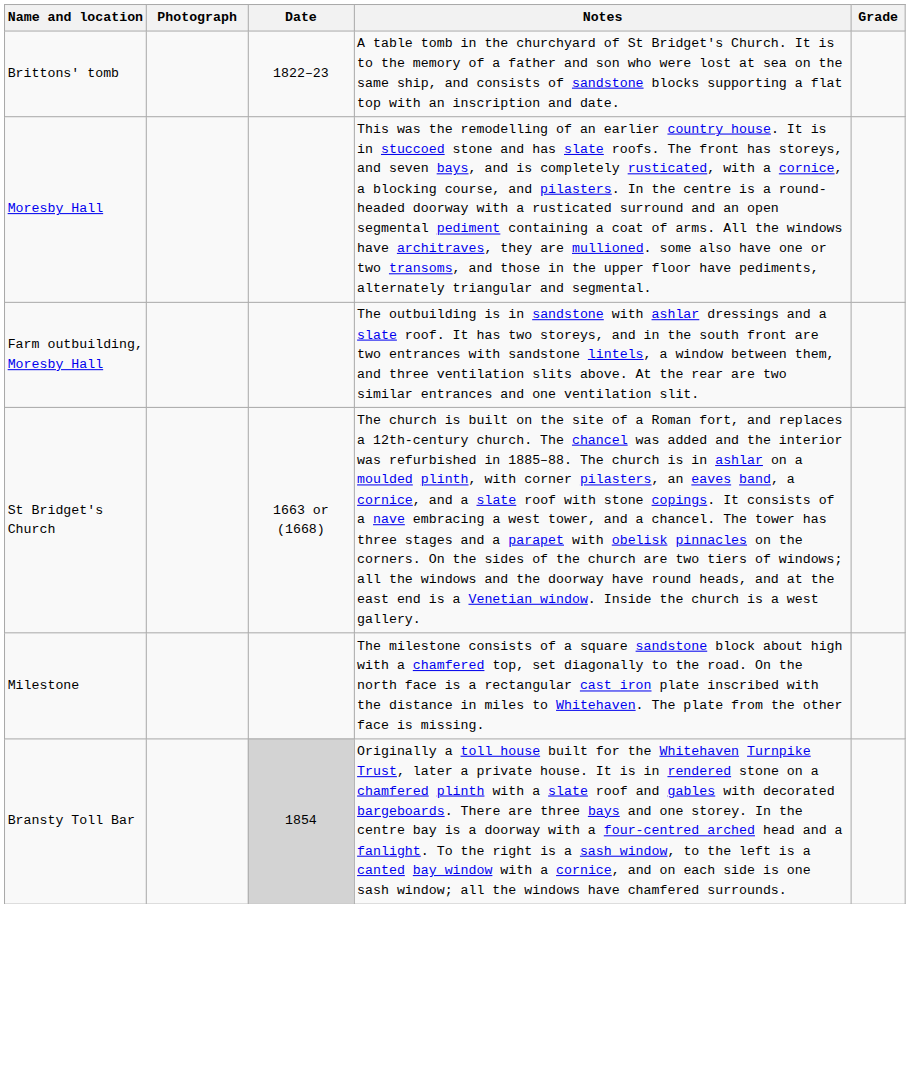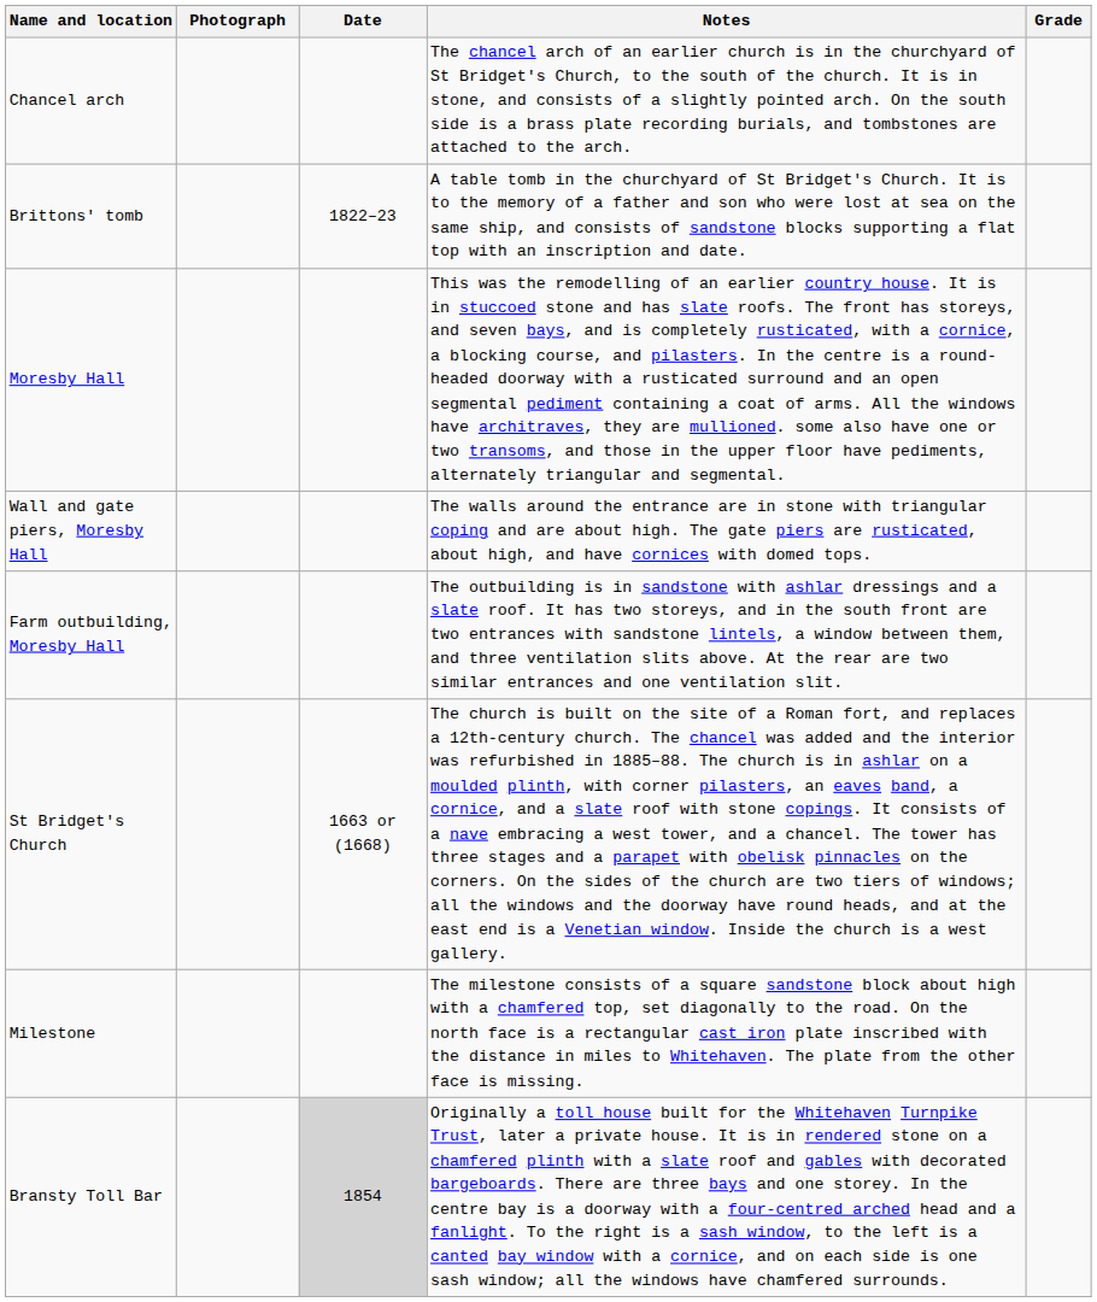 <table class="wikitable sortable plainrowheaders" style="width:100%; border:0; text-align:left; line-height:150%;">
 <tr>
 <th scope="col"  style="width:150px">Name and location</th>
 <th scope="col"  style="width:100px" class="unsortable">Photograph</th>
 <th scope="col"  style="width:120px">Date</th>
 <th scope="col"  style="width:650px" class="unsortable">Notes</th>
 <th scope="col"  style="width:50px">Grade</th>
+</tr>
+<tr>
+<td>Chancel arch<br><small></small></td>
+<td></td>
+<td align="center"></td>
+<td>The <a href='#'>chancel</a> arch of an earlier church is in the churchyard of St Bridget's Church, to the south of the church.  It is in stone, and consists of a slightly pointed arch.  On the south side is a brass plate recording burials, and tombstones are attached to the arch.</td>
+<td align="center" ></td>
 </tr>
 <tr>
 <td>Brittons' tomb<br><small></small></td>
 <td></td>
 <td align="center">1822–23</td>
 <td>A table tomb in the churchyard of St Bridget's Church.  It is to the memory of a father and son who were lost at sea on the same ship, and consists of <a href='#'>sandstone</a> blocks supporting a flat top with an inscription and date.</td>
 <td align="center" ></td>
 </tr>
 <tr>
 <td><a href='#'>Moresby Hall</a><br><small></small></td>
 <td></td>
 <td align="center"></td>
 <td>This was the remodelling of an earlier <a href='#'>country house</a>.  It is in <a href='#'>stuccoed</a> stone and has <a href='#'>slate</a> roofs.  The front has  storeys, and seven <a href='#'>bays</a>, and is completely <a href='#'>rusticated</a>, with a <a href='#'>cornice</a>, a blocking course, and <a href='#'>pilasters</a>.  In the centre is a round-headed doorway with a rusticated surround and an open segmental <a href='#'>pediment</a> containing a coat of arms.  All the windows have <a href='#'>architraves</a>, they are <a href='#'>mullioned</a>. some also have one or two <a href='#'>transoms</a>, and those in the upper floor have pediments, alternately triangular and segmental.</td>
+<td align="center" ></td>
+</tr>
+<tr>
+<td>Wall and gate piers, <a href='#'>Moresby Hall</a><br><small></small></td>
+<td></td>
+<td align="center"></td>
+<td>The walls around the entrance are in stone with triangular <a href='#'>coping</a> and are about  high.  The gate <a href='#'>piers</a> are <a href='#'>rusticated</a>, about  high, and have <a href='#'>cornices</a> with domed tops.</td>
 <td align="center" ></td>
 </tr>
 <tr>
 <td>Farm outbuilding, <a href='#'>Moresby Hall</a><br><small></small></td>
 <td></td>
 <td align="center"></td>
 <td>The outbuilding is in <a href='#'>sandstone</a> with <a href='#'>ashlar</a> dressings and a <a href='#'>slate</a> roof.  It has two storeys, and in the south front are two entrances with sandstone <a href='#'>lintels</a>, a window between them, and three ventilation slits above.  At the rear are two similar entrances and one ventilation slit.</td>
 <td align="center" ></td>
 </tr>
 <tr>
 <td>St Bridget's Church<br><small></small></td>
 <td></td>
 <td align="center">1663 or (1668)</td>
 <td>The church is built on the site of a Roman fort, and replaces a 12th-century church.  The <a href='#'>chancel</a> was added and the interior was refurbished in 1885–88.  The church is in <a href='#'>ashlar</a> on a <a href='#'>moulded</a> <a href='#'>plinth</a>, with corner <a href='#'>pilasters</a>, an <a href='#'>eaves</a> <a href='#'>band</a>, a <a href='#'>cornice</a>, and a <a href='#'>slate</a> roof with stone <a href='#'>copings</a>.  It consists of a <a href='#'>nave</a> embracing a west tower, and a chancel.  The tower has three stages and a <a href='#'>parapet</a> with <a href='#'>obelisk</a> <a href='#'>pinnacles</a> on the corners.  On the sides of the church are two tiers of windows; all the windows and the doorway have round heads, and at the east end is a <a href='#'>Venetian window</a>.  Inside the church is a west gallery.</td>
 <td align="center" ></td>
 </tr>
 <tr>
 <td>Milestone<br><small></small></td>
 <td></td>
 <td align="center"></td>
 <td>The milestone consists of a square <a href='#'>sandstone</a> block about  high with a <a href='#'>chamfered</a> top, set diagonally to the road.  On the north face is a rectangular <a href='#'>cast iron</a> plate inscribed with the distance in miles to <a href='#'>Whitehaven</a>.  The plate from the other face is missing.</td>
 <td align="center" ></td>
 </tr>
 <tr>
 <td>Bransty Toll Bar<br><small></small></td>
 <td></td>
 <td align="center" style="background: lightgrey;">1854</td>
 <td>Originally a <a href='#'>toll house</a> built for the <a href='#'>Whitehaven</a> <a href='#'>Turnpike Trust</a>, later a private house.  It is in <a href='#'>rendered</a> stone on a <a href='#'>chamfered</a> <a href='#'>plinth</a> with a <a href='#'>slate</a> roof and <a href='#'>gables</a> with decorated <a href='#'>bargeboards</a>.  There are three <a href='#'>bays</a> and one storey.  In the centre bay is a doorway with a <a href='#'>four-centred arched</a> head and a <a href='#'>fanlight</a>.  To the right is a <a href='#'>sash window</a>, to the left is a <a href='#'>canted</a> <a href='#'>bay window</a> with a <a href='#'>cornice</a>, and on each side is one sash window; all the windows have chamfered surrounds.</td>
 <td align="center" ></td>
 </tr>
 <tr>
 </tr>
 </table>
